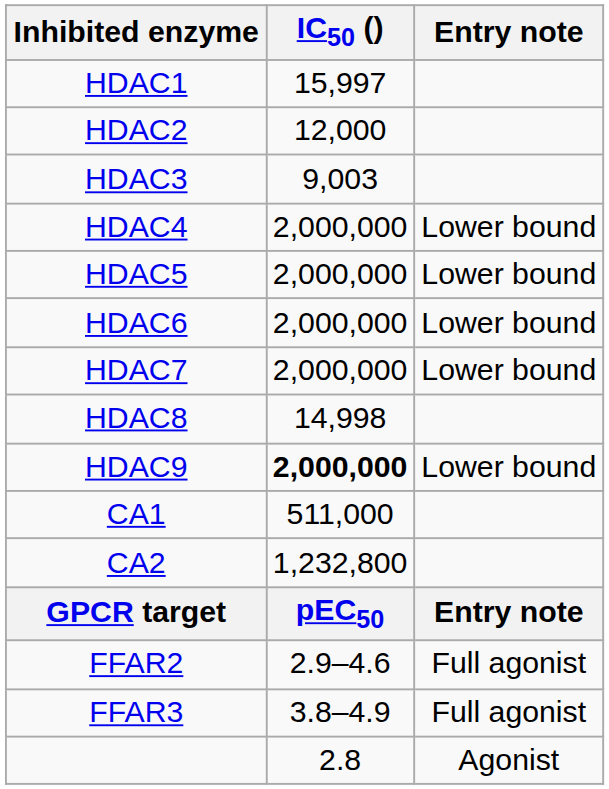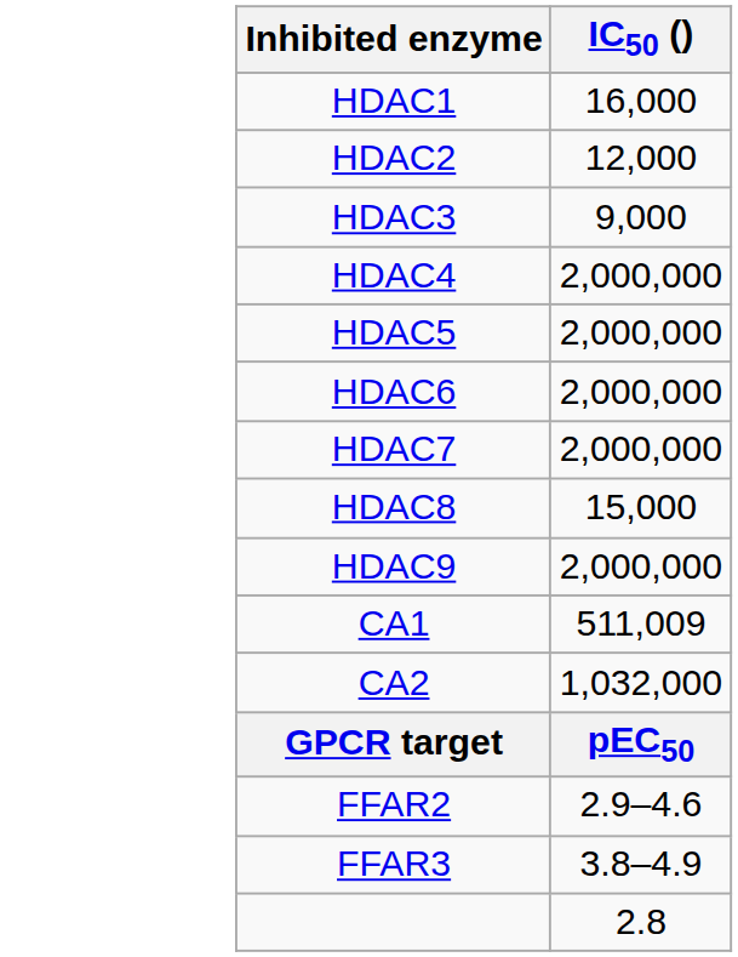 <table class="wikitable" style="text-align:center; float:right">
 <tr>
 <th>Inhibited enzyme</th>
 <th><a href='#'>IC<sub>50</sub></a> ()</th>
-<th>Entry note</th>
 </tr>
 <tr>
 <td><a href='#'>HDAC1</a></td>
-<td>15,997</td>
-<td></td>
+<td>16,000</td>
 </tr>
 <tr>
 <td><a href='#'>HDAC2</a></td>
 <td>12,000</td>
-<td></td>
 </tr>
 <tr>
 <td><a href='#'>HDAC3</a></td>
-<td>9,003</td>
-<td></td>
+<td>9,000</td>
 </tr>
 <tr>
 <td><a href='#'>HDAC4</a></td>
 <td>2,000,000</td>
-<td>Lower bound</td>
 </tr>
 <tr>
 <td><a href='#'>HDAC5</a></td>
 <td>2,000,000</td>
-<td>Lower bound</td>
 </tr>
 <tr>
 <td><a href='#'>HDAC6</a></td>
 <td>2,000,000</td>
-<td>Lower bound</td>
 </tr>
 <tr>
 <td><a href='#'>HDAC7</a></td>
 <td>2,000,000</td>
-<td>Lower bound</td>
 </tr>
 <tr>
 <td><a href='#'>HDAC8</a></td>
-<td>14,998</td>
-<td></td>
+<td>15,000</td>
 </tr>
 <tr>
 <td><a href='#'>HDAC9</a></td>
-<td><strong>2,000,000</strong></td>
-<td>Lower bound</td>
+<td>2,000,000</td>
 </tr>
 <tr>
 <td><a href='#'>CA1</a></td>
-<td>511,000</td>
-<td></td>
+<td>511,009</td>
 </tr>
 <tr>
 <td><a href='#'>CA2</a></td>
-<td>1,232,800</td>
-<td></td>
+<td>1,032,000</td>
 </tr>
 <tr>
 <th><a href='#'>GPCR</a> target</th>
 <th><a href='#'>pEC<sub>50</sub></a></th>
-<th>Entry note</th>
 </tr>
 <tr>
 <td><a href='#'>FFAR2</a></td>
 <td>2.9–4.6</td>
-<td>Full agonist</td>
 </tr>
 <tr>
 <td><a href='#'>FFAR3</a></td>
 <td>3.8–4.9</td>
-<td>Full agonist</td>
 </tr>
 <tr>
 <td><a href='#'></a></td>
 <td>2.8</td>
-<td>Agonist</td>
 </tr>
 </table>
